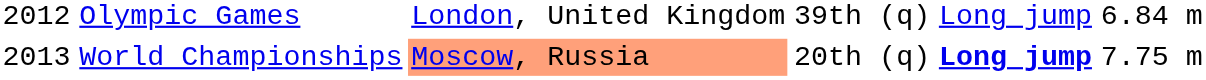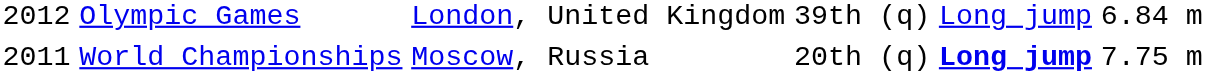 <table>
 <tr>
 <td>2012</td>
 <td><a href='#'>Olympic Games</a></td>
 <td><a href='#'>London</a>, United Kingdom</td>
 <td>39th (q)</td>
 <td><a href='#'>Long jump</a></td>
 <td>6.84 m</td>
 <td></td>
 </tr>
 <tr>
-<td>2013</td>
+<td>2011</td>
 <td><a href='#'>World Championships</a></td>
-<td style="background: lightsalmon;"><a href='#'>Moscow</a>, Russia</td>
+<td><a href='#'>Moscow</a>, Russia</td>
 <td>20th (q)</td>
 <td><strong><a href='#'>Long jump</a></strong></td>
 <td>7.75 m</td>
 <td></td>
 </tr>
 </table>
